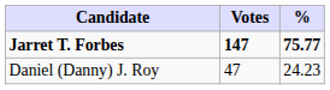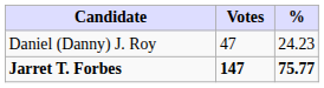 <table class="wikitable">
 <tr>
 <th style="background:#ddf; width:200px;">Candidate</th>
 <th style="background:#ddf; width:50px;">Votes</th>
 <th style="background:#ddf; width:30px;">%</th>
 </tr>
 <tr>
+<td>Daniel (Danny) J. Roy</td>
+<td>47</td>
+<td>24.23</td>
+</tr>
+<tr>
 <td><strong>Jarret T. Forbes</strong></td>
 <td><strong>147</strong></td>
 <td><strong>75.77</strong></td>
 </tr>
-<tr>
-<td>Daniel (Danny) J. Roy</td>
-<td>47</td>
-<td>24.23</td>
-</tr>
 </table>
